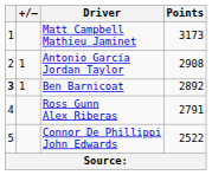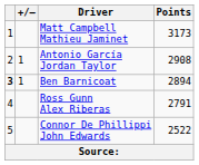 <table class="wikitable" style="font-size: 95%;">
 <tr>
 <th scope="col"></th>
 <th scope="col">+/–</th>
 <th scope="col">Driver</th>
 <th scope="col">Points</th>
 </tr>
 <tr>
 <td align=center>1</td>
 <td align="left"></td>
 <td> <a href='#'>Matt Campbell</a><br> <a href='#'>Mathieu Jaminet</a></td>
 <td align=right>3173</td>
 </tr>
 <tr>
 <td align=center>2</td>
 <td align="left"> 1</td>
 <td> <a href='#'>Antonio García</a><br> <a href='#'>Jordan Taylor</a></td>
 <td align=right>2908</td>
 </tr>
 <tr>
 <td align=center><strong>3</strong></td>
 <td align="left"> 1</td>
 <td> <a href='#'>Ben Barnicoat</a></td>
-<td align=right>2892</td>
+<td align=right>2894</td>
 </tr>
 <tr>
 <td align=center>4</td>
 <td align="left"></td>
 <td> <a href='#'>Ross Gunn</a><br> <a href='#'>Alex Riberas</a></td>
 <td align=right>2791</td>
 </tr>
 <tr>
 <td align=center>5</td>
 <td align="left"></td>
 <td> <a href='#'>Connor De Phillippi</a><br> <a href='#'>John Edwards</a></td>
 <td align=right>2522</td>
 </tr>
 <tr>
 <th colspan=5>Source:</th>
 </tr>
 </table>
